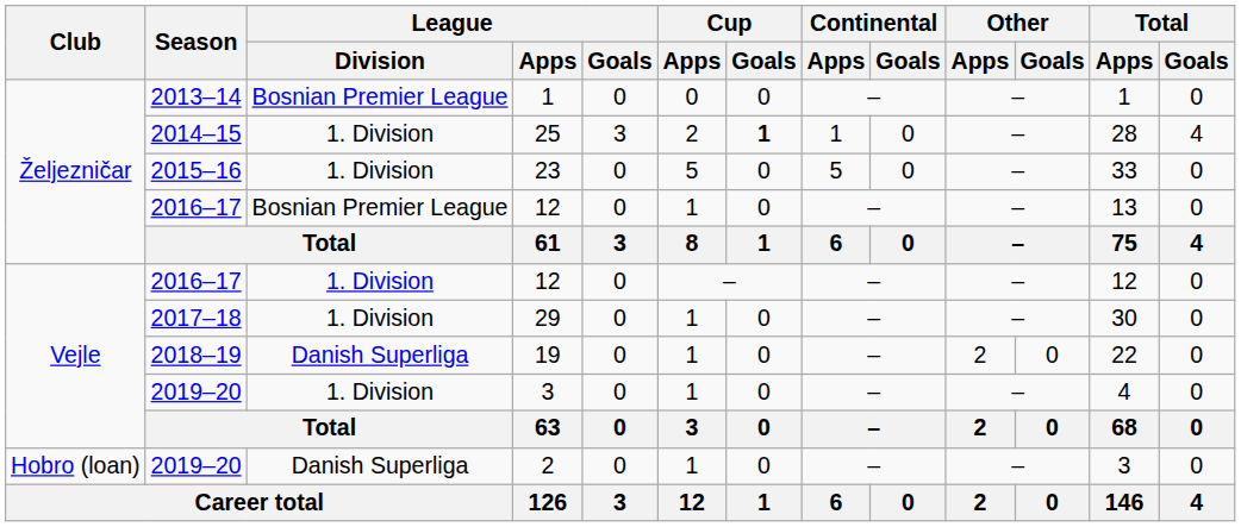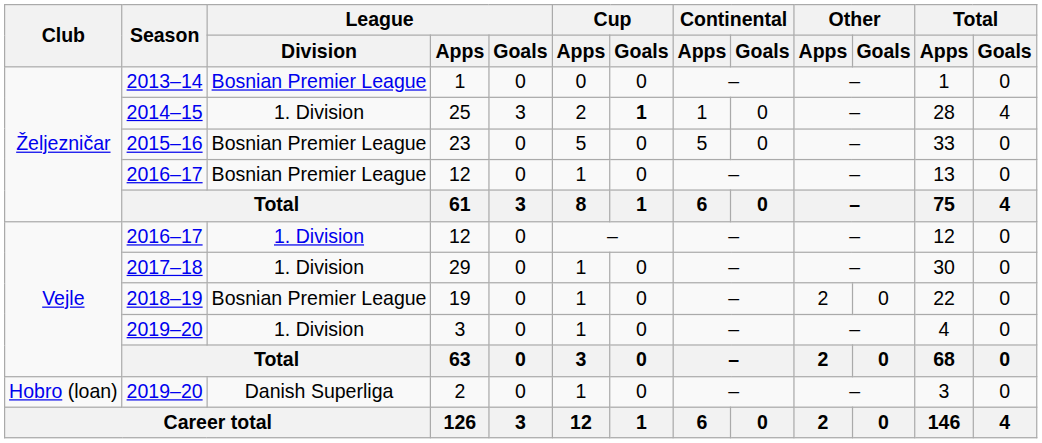 <table class=wikitable style="text-align: center">
 <tr>
 <th rowspan=2>Club</th>
 <th rowspan=2>Season</th>
 <th colspan=3>League</th>
 <th colspan=2>Cup</th>
 <th colspan=2>Continental</th>
 <th colspan=2>Other</th>
 <th colspan=2>Total</th>
 </tr>
 <tr>
 <th>Division</th>
 <th>Apps</th>
 <th>Goals</th>
 <th>Apps</th>
 <th>Goals</th>
 <th>Apps</th>
 <th>Goals</th>
 <th>Apps</th>
 <th>Goals</th>
 <th>Apps</th>
 <th>Goals</th>
 </tr>
 <tr>
 <td rowspan=5><a href='#'>Željezničar</a></td>
 <td><a href='#'>2013–14</a></td>
 <td><a href='#'>Bosnian Premier League</a></td>
 <td>1</td>
 <td>0</td>
 <td>0</td>
 <td>0</td>
 <td colspan=2>–</td>
 <td colspan=2>–</td>
 <td>1</td>
 <td>0</td>
 </tr>
 <tr>
 <td><a href='#'>2014–15</a></td>
 <td>1. Division</td>
 <td>25</td>
 <td>3</td>
 <td>2</td>
 <td><strong>1</strong></td>
 <td>1</td>
 <td>0</td>
 <td colspan=2>–</td>
 <td>28</td>
 <td>4</td>
 </tr>
 <tr>
 <td><a href='#'>2015–16</a></td>
-<td>1. Division</td>
+<td>Bosnian Premier League</td>
 <td>23</td>
 <td>0</td>
 <td>5</td>
 <td>0</td>
 <td>5</td>
 <td>0</td>
 <td colspan=2>–</td>
 <td>33</td>
 <td>0</td>
 </tr>
 <tr>
 <td><a href='#'>2016–17</a></td>
 <td>Bosnian Premier League</td>
 <td>12</td>
 <td>0</td>
 <td>1</td>
 <td>0</td>
 <td colspan=2>–</td>
 <td colspan=2>–</td>
 <td>13</td>
 <td>0</td>
 </tr>
 <tr>
 <th colspan=2>Total</th>
 <th>61</th>
 <th>3</th>
 <th>8</th>
 <th>1</th>
 <th>6</th>
 <th>0</th>
 <th colspan=2>–</th>
 <th>75</th>
 <th>4</th>
 </tr>
 <tr>
 <td rowspan=5><a href='#'>Vejle</a></td>
 <td><a href='#'>2016–17</a></td>
 <td><a href='#'>1. Division</a></td>
 <td>12</td>
 <td>0</td>
 <td colspan=2>–</td>
 <td colspan=2>–</td>
 <td colspan=2>–</td>
 <td>12</td>
 <td>0</td>
 </tr>
 <tr>
 <td><a href='#'>2017–18</a></td>
 <td>1. Division</td>
 <td>29</td>
 <td>0</td>
 <td>1</td>
 <td>0</td>
 <td colspan=2>–</td>
 <td colspan=2>–</td>
 <td>30</td>
 <td>0</td>
 </tr>
 <tr>
 <td><a href='#'>2018–19</a></td>
-<td><a href='#'>Danish Superliga</a></td>
+<td>Bosnian Premier League</td>
 <td>19</td>
 <td>0</td>
 <td>1</td>
 <td>0</td>
 <td colspan=2>–</td>
 <td>2</td>
 <td>0</td>
 <td>22</td>
 <td>0</td>
 </tr>
 <tr>
 <td><a href='#'>2019–20</a></td>
 <td>1. Division</td>
 <td>3</td>
 <td>0</td>
 <td>1</td>
 <td>0</td>
 <td colspan=2>–</td>
 <td colspan=2>–</td>
 <td>4</td>
 <td>0</td>
 </tr>
 <tr>
 <th colspan=2>Total</th>
 <th>63</th>
 <th>0</th>
 <th>3</th>
 <th>0</th>
 <th colspan=2>–</th>
 <th>2</th>
 <th>0</th>
 <th>68</th>
 <th>0</th>
 </tr>
 <tr>
 <td><a href='#'>Hobro</a> (loan)</td>
 <td><a href='#'>2019–20</a></td>
 <td>Danish Superliga</td>
 <td>2</td>
 <td>0</td>
 <td>1</td>
 <td>0</td>
 <td colspan=2>–</td>
 <td colspan=2>–</td>
 <td>3</td>
 <td>0</td>
 </tr>
 <tr>
 <th colspan=3>Career total</th>
 <th>126</th>
 <th>3</th>
 <th>12</th>
 <th>1</th>
 <th>6</th>
 <th>0</th>
 <th>2</th>
 <th>0</th>
 <th>146</th>
 <th>4</th>
 </tr>
 </table>
